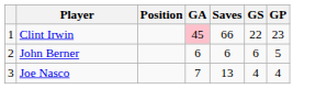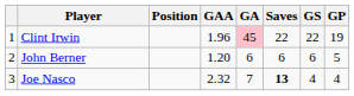 <table class="wikitable">
 <tr>
 <th></th>
 <th style="width:150px;">Player</th>
 <th>Position</th>
+<th>GAA</th>
 <th>GA</th>
 <th>Saves</th>
 <th>GS</th>
 <th>GP</th>
 </tr>
 <tr>
 <td align=center>1</td>
 <td> <a href='#'>Clint Irwin</a></td>
 <td align=center></td>
+<td align=center>1.96</td>
 <td align=center style="background: pink;">45</td>
-<td align=center>66</td>
 <td align=center>22</td>
-<td align=center>23</td>
+<td align=center>22</td>
+<td align=center>19</td>
 </tr>
 <tr>
 <td align=center>2</td>
 <td> <a href='#'>John Berner</a></td>
 <td align=center></td>
+<td align=center>1.20</td>
 <td align=center>6</td>
 <td align=center>6</td>
 <td align=center>6</td>
 <td align=center>5</td>
 </tr>
 <tr>
 <td align=center>3</td>
 <td> <a href='#'>Joe Nasco</a></td>
 <td align=center></td>
+<td align=center>2.32</td>
 <td align=center>7</td>
-<td align=center>13</td>
+<td align=center><strong>13</strong></td>
 <td align=center>4</td>
 <td align=center>4</td>
 </tr>
 </table>
